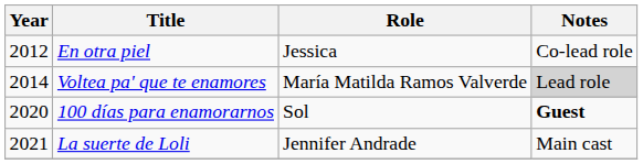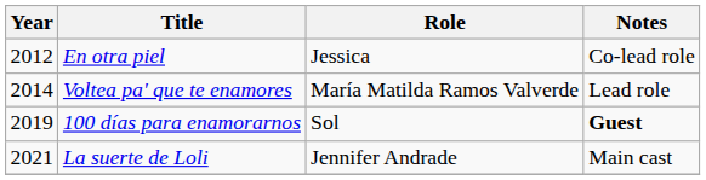 <table class="wikitable sortable">
 <tr>
 <th>Year</th>
 <th>Title</th>
 <th>Role</th>
 <th>Notes</th>
 </tr>
 <tr>
 <td>2012</td>
 <td><em><a href='#'>En otra piel</a></em></td>
 <td>Jessica</td>
 <td>Co-lead role</td>
 </tr>
 <tr>
 <td>2014</td>
 <td><em><a href='#'>Voltea pa' que te enamores</a></em></td>
 <td>María Matilda Ramos Valverde</td>
-<td style="background: lightgrey;">Lead role</td>
+<td>Lead role</td>
 </tr>
 <tr>
-<td>2020</td>
+<td>2019</td>
 <td><em><a href='#'>100 días para enamorarnos</a></em></td>
 <td>Sol</td>
 <td><strong>Guest</strong></td>
 </tr>
 <tr>
 <td>2021</td>
 <td><em><a href='#'>La suerte de Loli</a></em></td>
 <td>Jennifer Andrade</td>
 <td>Main cast</td>
 </tr>
 <tr>
 </tr>
 </table>
